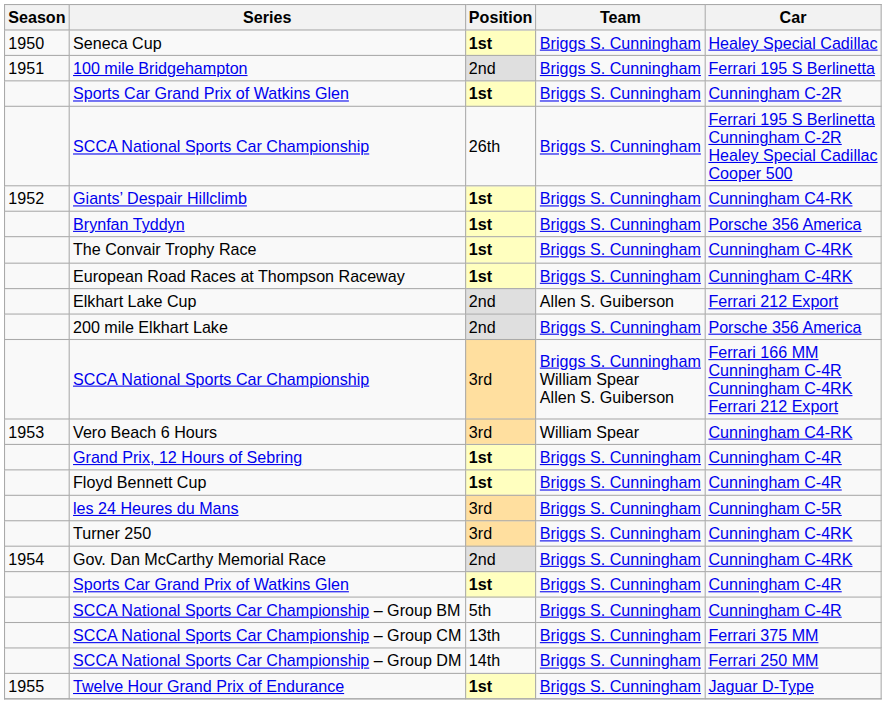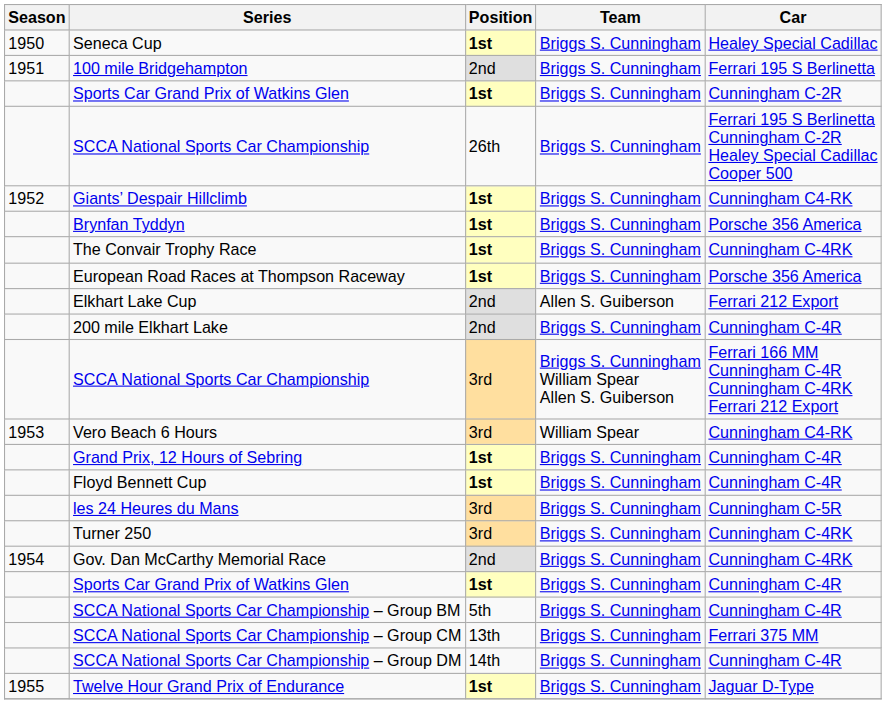 <table class="wikitable" style="font-size: 95%;">
 <tr>
 <th>Season</th>
 <th>Series</th>
 <th>Position</th>
 <th>Team</th>
 <th>Car</th>
 </tr>
 <tr>
 <td>1950</td>
 <td>Seneca Cup  </td>
 <td style="background:#ffffbf;"><strong>1st</strong></td>
 <td><a href='#'>Briggs S. Cunningham</a></td>
 <td><a href='#'>Healey Special Cadillac</a></td>
 </tr>
 <tr>
 <td>1951</td>
 <td><a href='#'>100 mile Bridgehampton</a>  </td>
 <td style="background:#dfdfdf;">2nd</td>
 <td><a href='#'>Briggs S. Cunningham</a></td>
 <td><a href='#'>Ferrari 195 S Berlinetta</a></td>
 </tr>
 <tr>
 <td></td>
 <td><a href='#'>Sports Car Grand Prix of Watkins Glen</a>  </td>
 <td style="background:#ffffbf;"><strong>1st</strong></td>
 <td><a href='#'>Briggs S. Cunningham</a></td>
 <td><a href='#'>Cunningham C-2R</a></td>
 </tr>
 <tr>
 <td></td>
 <td><a href='#'>SCCA National Sports Car Championship</a>  </td>
 <td>26th</td>
 <td><a href='#'>Briggs S. Cunningham</a></td>
 <td><a href='#'>Ferrari 195 S Berlinetta</a><br><a href='#'>Cunningham C-2R</a><br><a href='#'>Healey Special Cadillac</a><br><a href='#'>Cooper 500</a></td>
 </tr>
 <tr>
 <td>1952</td>
 <td><a href='#'>Giants’ Despair Hillclimb</a>  </td>
 <td style="background:#ffffbf;"><strong>1st</strong></td>
 <td><a href='#'>Briggs S. Cunningham</a></td>
 <td><a href='#'>Cunningham C4-RK</a></td>
 </tr>
 <tr>
 <td></td>
 <td><a href='#'>Brynfan Tyddyn</a>  </td>
 <td style="background:#ffffbf;"><strong>1st</strong></td>
 <td><a href='#'>Briggs S. Cunningham</a></td>
 <td><a href='#'>Porsche 356 America</a></td>
 </tr>
 <tr>
 <td></td>
 <td>The Convair Trophy Race  </td>
 <td style="background:#ffffbf;"><strong>1st</strong></td>
 <td><a href='#'>Briggs S. Cunningham</a></td>
 <td><a href='#'>Cunningham C-4RK</a></td>
 </tr>
 <tr>
 <td></td>
 <td>European Road Races at Thompson Raceway  </td>
 <td style="background:#ffffbf;"><strong>1st</strong></td>
 <td><a href='#'>Briggs S. Cunningham</a></td>
-<td><a href='#'>Cunningham C-4RK</a></td>
+<td><a href='#'>Porsche 356 America</a></td>
 </tr>
 <tr>
 <td></td>
 <td>Elkhart Lake Cup </td>
 <td style="background:#dfdfdf;">2nd</td>
 <td>Allen S. Guiberson</td>
 <td><a href='#'>Ferrari 212 Export</a></td>
 </tr>
 <tr>
 <td></td>
 <td>200 mile Elkhart Lake  </td>
 <td style="background:#dfdfdf;">2nd</td>
 <td><a href='#'>Briggs S. Cunningham</a></td>
-<td><a href='#'>Porsche 356 America</a></td>
+<td><a href='#'>Cunningham C-4R</a></td>
 </tr>
 <tr>
 <td></td>
 <td><a href='#'>SCCA National Sports Car Championship</a>  </td>
 <td style="background:#ffdf9f;">3rd</td>
 <td><a href='#'>Briggs S. Cunningham</a><br>William Spear<br>Allen S. Guiberson</td>
 <td><a href='#'>Ferrari 166 MM</a><br><a href='#'>Cunningham C-4R</a><br><a href='#'>Cunningham C-4RK</a><br><a href='#'>Ferrari 212 Export</a></td>
 </tr>
 <tr>
 <td>1953</td>
 <td>Vero Beach 6 Hours  </td>
 <td style="background:#ffdf9f;">3rd</td>
 <td>William Spear</td>
 <td><a href='#'>Cunningham C4-RK</a></td>
 </tr>
 <tr>
 <td></td>
 <td><a href='#'>Grand Prix, 12 Hours of Sebring</a>  </td>
 <td style="background:#ffffbf;"><strong>1st</strong></td>
 <td><a href='#'>Briggs S. Cunningham</a></td>
 <td><a href='#'>Cunningham C-4R</a></td>
 </tr>
 <tr>
 <td></td>
 <td>Floyd Bennett Cup  </td>
 <td style="background:#ffffbf;"><strong>1st</strong></td>
 <td><a href='#'>Briggs S. Cunningham</a></td>
 <td><a href='#'>Cunningham C-4R</a></td>
 </tr>
 <tr>
 <td></td>
 <td><a href='#'>les 24 Heures du Mans</a>  </td>
 <td style="background:#ffdf9f;">3rd</td>
 <td><a href='#'>Briggs S. Cunningham</a></td>
 <td><a href='#'>Cunningham C-5R</a></td>
 </tr>
 <tr>
 <td></td>
 <td>Turner 250  </td>
 <td style="background:#ffdf9f;">3rd</td>
 <td><a href='#'>Briggs S. Cunningham</a></td>
 <td><a href='#'>Cunningham C-4RK</a></td>
 </tr>
 <tr>
 <td>1954</td>
 <td>Gov. Dan McCarthy Memorial Race  </td>
 <td style="background:#dfdfdf;">2nd</td>
 <td><a href='#'>Briggs S. Cunningham</a></td>
 <td><a href='#'>Cunningham C-4RK</a></td>
 </tr>
 <tr>
 <td></td>
 <td><a href='#'>Sports Car Grand Prix of Watkins Glen</a>  </td>
 <td style="background:#ffffbf;"><strong>1st</strong></td>
 <td><a href='#'>Briggs S. Cunningham</a></td>
 <td><a href='#'>Cunningham C-4R</a></td>
 </tr>
 <tr>
 <td></td>
 <td><a href='#'>SCCA National Sports Car Championship</a> – Group BM  </td>
 <td>5th</td>
 <td><a href='#'>Briggs S. Cunningham</a></td>
 <td><a href='#'>Cunningham C-4R</a></td>
 </tr>
 <tr>
 <td></td>
 <td><a href='#'>SCCA National Sports Car Championship</a> – Group CM  </td>
 <td>13th</td>
 <td><a href='#'>Briggs S. Cunningham</a></td>
 <td><a href='#'>Ferrari 375 MM</a></td>
 </tr>
 <tr>
 <td></td>
 <td><a href='#'>SCCA National Sports Car Championship</a> – Group DM  </td>
 <td>14th</td>
 <td><a href='#'>Briggs S. Cunningham</a></td>
-<td><a href='#'>Ferrari 250 MM</a></td>
+<td><a href='#'>Cunningham C-4R</a></td>
 </tr>
 <tr>
 <td>1955</td>
 <td><a href='#'>Twelve Hour Grand Prix of Endurance</a>  </td>
 <td style="background:#ffffbf;"><strong>1st</strong></td>
 <td><a href='#'>Briggs S. Cunningham</a></td>
 <td><a href='#'>Jaguar D-Type</a></td>
 </tr>
 <tr>
 </tr>
 </table>
